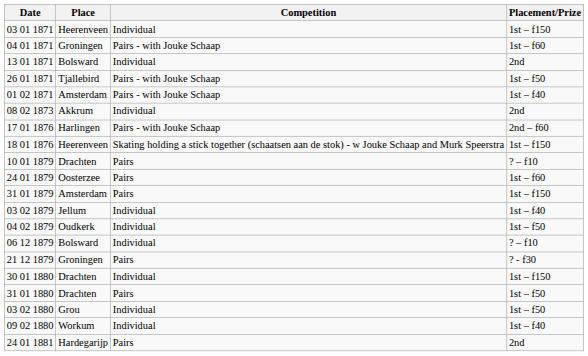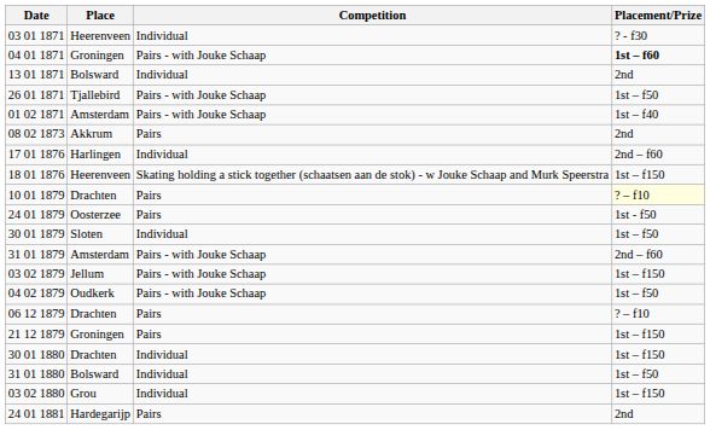 <table class="wikitable">
 <tr>
 <th>Date</th>
 <th>Place</th>
 <th>Competition</th>
 <th>Placement/Prize</th>
 </tr>
 <tr>
 <td>03 01 1871</td>
 <td>Heerenveen</td>
 <td>Individual</td>
-<td>1st – f150</td>
+<td>? - f30</td>
 </tr>
 <tr>
 <td>04 01 1871</td>
 <td>Groningen</td>
 <td>Pairs - with Jouke Schaap</td>
-<td>1st – f60</td>
+<td><strong>1st – f60</strong></td>
 </tr>
 <tr>
 <td>13 01 1871</td>
 <td>Bolsward</td>
 <td>Individual</td>
 <td>2nd</td>
 </tr>
 <tr>
 <td>26 01 1871</td>
 <td>Tjallebird</td>
 <td>Pairs - with Jouke Schaap</td>
 <td>1st – f50</td>
 </tr>
 <tr>
 <td>01 02 1871</td>
 <td>Amsterdam</td>
 <td>Pairs - with Jouke Schaap</td>
 <td>1st – f40</td>
 </tr>
 <tr>
 <td>08 02 1873</td>
 <td>Akkrum</td>
-<td>Individual</td>
+<td>Pairs</td>
 <td>2nd</td>
 </tr>
 <tr>
 <td>17 01 1876</td>
 <td>Harlingen</td>
-<td>Pairs - with Jouke Schaap</td>
+<td>Individual</td>
 <td>2nd – f60</td>
 </tr>
 <tr>
 <td>18 01 1876</td>
 <td>Heerenveen</td>
 <td>Skating holding a stick together (schaatsen aan de stok) - w Jouke Schaap and Murk Speerstra</td>
 <td>1st – f150</td>
 </tr>
 <tr>
 <td>10 01 1879</td>
 <td>Drachten</td>
 <td>Pairs</td>
-<td>? – f10</td>
+<td style="background: lightyellow;">? – f10</td>
 </tr>
 <tr>
 <td>24 01 1879</td>
 <td>Oosterzee</td>
 <td>Pairs</td>
-<td>1st – f60</td>
+<td>1st - f50</td>
+</tr>
+<tr>
+<td>30 01 1879</td>
+<td>Sloten</td>
+<td>Individual</td>
+<td>1st – f50</td>
 </tr>
 <tr>
 <td>31 01 1879</td>
 <td>Amsterdam</td>
-<td>Pairs</td>
-<td>1st – f150</td>
+<td>Pairs - with Jouke Schaap</td>
+<td>2nd – f60</td>
 </tr>
 <tr>
 <td>03 02 1879</td>
 <td>Jellum</td>
-<td>Individual</td>
-<td>1st – f40</td>
+<td>Pairs - with Jouke Schaap</td>
+<td>1st – f150</td>
 </tr>
 <tr>
 <td>04 02 1879</td>
 <td>Oudkerk</td>
-<td>Individual</td>
+<td>Pairs - with Jouke Schaap</td>
 <td>1st – f50</td>
 </tr>
 <tr>
 <td>06 12 1879</td>
-<td>Bolsward</td>
-<td>Individual</td>
+<td>Drachten</td>
+<td>Pairs</td>
 <td>? – f10</td>
 </tr>
 <tr>
 <td>21 12 1879</td>
 <td>Groningen</td>
 <td>Pairs</td>
-<td>? - f30</td>
+<td>1st – f150</td>
 </tr>
 <tr>
 <td>30 01 1880</td>
 <td>Drachten</td>
 <td>Individual</td>
 <td>1st – f150</td>
 </tr>
 <tr>
 <td>31 01 1880</td>
-<td>Drachten</td>
-<td>Pairs</td>
+<td>Bolsward</td>
+<td>Individual</td>
 <td>1st – f50</td>
 </tr>
 <tr>
 <td>03 02 1880</td>
 <td>Grou</td>
 <td>Individual</td>
-<td>1st – f50</td>
-</tr>
-<tr>
-<td>09 02 1880</td>
-<td>Workum</td>
-<td>Individual</td>
-<td>1st – f40</td>
+<td>1st – f150</td>
 </tr>
 <tr>
 <td>24 01 1881</td>
 <td>Hardegarijp</td>
 <td>Pairs</td>
 <td>2nd</td>
 </tr>
 </table>
